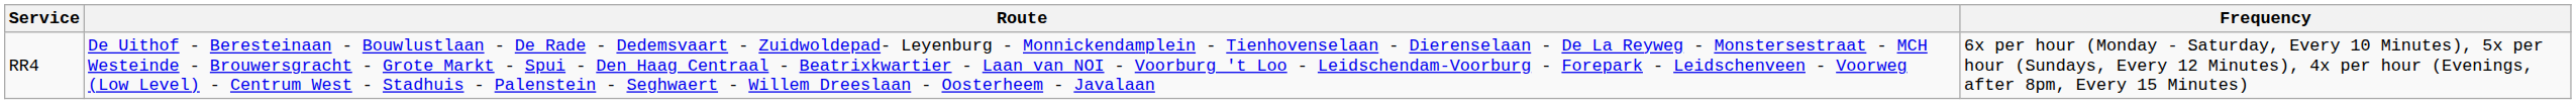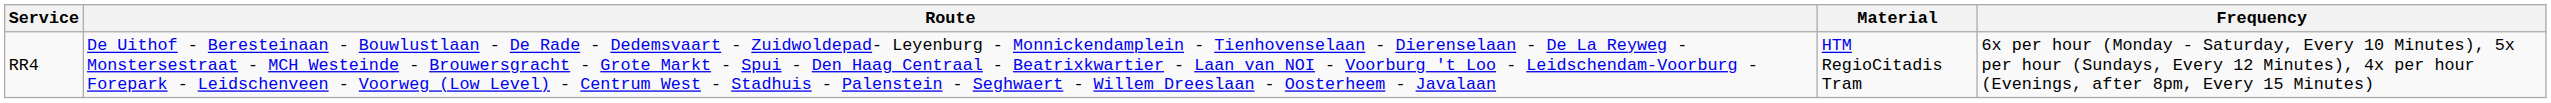 <table class="wikitable vatop">
 <tr>
 <th>Service</th>
 <th>Route</th>
+<th>Material</th>
 <th>Frequency</th>
 </tr>
 <tr>
 <td>RR4</td>
 <td><a href='#'>De Uithof</a> - <a href='#'>Beresteinaan</a> - <a href='#'>Bouwlustlaan</a> - <a href='#'>De Rade</a> - <a href='#'>Dedemsvaart</a> - <a href='#'>Zuidwoldepad</a>- Leyenburg - <a href='#'>Monnickendamplein</a> - <a href='#'>Tienhovenselaan</a> - <a href='#'>Dierenselaan</a> - <a href='#'>De La Reyweg</a> - <a href='#'>Monstersestraat</a> - <a href='#'>MCH Westeinde</a> - <a href='#'>Brouwersgracht</a> - <a href='#'>Grote Markt</a> - <a href='#'>Spui</a> - <a href='#'>Den Haag Centraal</a> - <a href='#'>Beatrixkwartier</a> - <a href='#'>Laan van NOI</a> - <a href='#'>Voorburg 't Loo</a> - <a href='#'>Leidschendam-Voorburg</a> - <a href='#'>Forepark</a> - <a href='#'>Leidschenveen</a> - <a href='#'>Voorweg (Low Level)</a> - <a href='#'>Centrum West</a> - <a href='#'>Stadhuis</a> - <a href='#'>Palenstein</a> - <a href='#'>Seghwaert</a> - <a href='#'>Willem Dreeslaan</a> - <a href='#'>Oosterheem</a> - <a href='#'>Javalaan</a></td>
+<td><a href='#'>HTM</a> RegioCitadis Tram</td>
 <td>6x per hour (Monday - Saturday, Every 10 Minutes), 5x per hour (Sundays, Every 12 Minutes), 4x per hour (Evenings, after 8pm, Every 15 Minutes)</td>
 </tr>
 </table>
